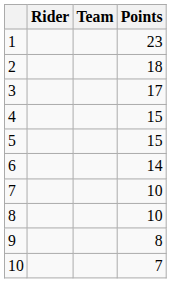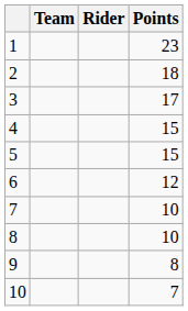 <table class="wikitable">
 <tr>
 <th></th>
+<th>Team</th>
 <th>Rider</th>
-<th>Team</th>
 <th>Points</th>
 </tr>
 <tr>
 <td>1</td>
+<td></td>
 <td> </td>
-<td></td>
 <td align=right>23</td>
 </tr>
 <tr>
 <td>2</td>
 <td></td>
 <td></td>
 <td align=right>18</td>
 </tr>
 <tr>
 <td>3</td>
+<td></td>
 <td> </td>
-<td></td>
 <td align=right>17</td>
 </tr>
 <tr>
 <td>4</td>
 <td></td>
 <td></td>
 <td align=right>15</td>
 </tr>
 <tr>
 <td>5</td>
 <td></td>
 <td></td>
 <td align=right>15</td>
 </tr>
 <tr>
 <td>6</td>
 <td></td>
 <td></td>
-<td align=right>14</td>
+<td align=right>12</td>
 </tr>
 <tr>
 <td>7</td>
+<td></td>
 <td> </td>
-<td></td>
 <td align=right>10</td>
 </tr>
 <tr>
 <td>8</td>
 <td></td>
 <td></td>
 <td align=right>10</td>
 </tr>
 <tr>
 <td>9</td>
 <td></td>
 <td></td>
 <td align=right>8</td>
 </tr>
 <tr>
 <td>10</td>
 <td></td>
 <td></td>
 <td align=right>7</td>
 </tr>
 </table>
